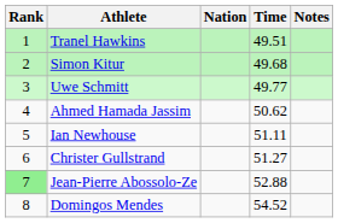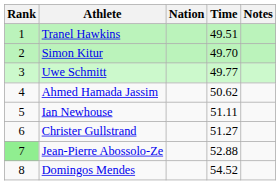 <table class="wikitable sortable" style="text-align:center">
 <tr>
 <th>Rank</th>
 <th>Athlete</th>
 <th>Nation</th>
 <th>Time</th>
 <th>Notes</th>
 </tr>
 <tr style="background:#bbf3bb;">
 <td>1</td>
 <td align=left><a href='#'>Tranel Hawkins</a></td>
 <td align=left></td>
 <td>49.51</td>
 <td></td>
 </tr>
 <tr style="background:#bbf3bb;">
 <td>2</td>
 <td align=left><a href='#'>Simon Kitur</a></td>
 <td align=left></td>
-<td>49.68</td>
+<td>49.70</td>
 <td></td>
 </tr>
 <tr style="background:#ccf9cc;">
 <td>3</td>
 <td align=left><a href='#'>Uwe Schmitt</a></td>
 <td align=left></td>
 <td>49.77</td>
 <td></td>
 </tr>
 <tr>
 <td>4</td>
 <td align=left><a href='#'>Ahmed Hamada Jassim</a></td>
 <td align=left></td>
 <td>50.62</td>
 <td></td>
 </tr>
 <tr>
 <td>5</td>
 <td align=left><a href='#'>Ian Newhouse</a></td>
 <td align=left></td>
 <td>51.11</td>
 <td></td>
 </tr>
 <tr>
 <td>6</td>
 <td align=left><a href='#'>Christer Gullstrand</a></td>
 <td align=left></td>
 <td>51.27</td>
 <td></td>
 </tr>
 <tr>
 <td style="background: lightgreen;">7</td>
 <td align=left><a href='#'>Jean-Pierre Abossolo-Ze</a></td>
 <td align=left></td>
 <td>52.88</td>
 <td></td>
 </tr>
 <tr>
 <td>8</td>
 <td align=left><a href='#'>Domingos Mendes</a></td>
 <td align=left></td>
 <td>54.52</td>
 <td></td>
 </tr>
 </table>
